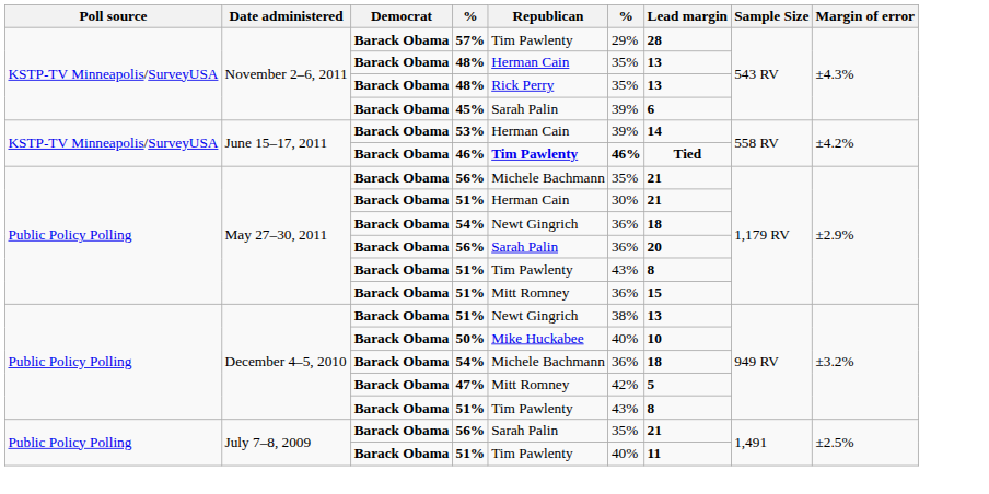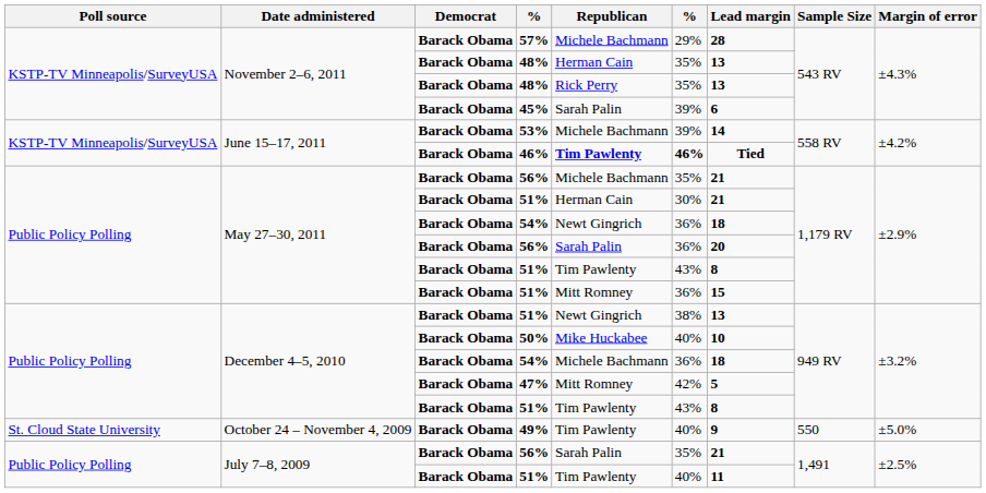 <table class="wikitable">
 <tr valign=bottom>
 <th>Poll source</th>
 <th>Date administered</th>
 <th>Democrat</th>
 <th>%</th>
 <th>Republican</th>
 <th>%</th>
 <th>Lead margin</th>
 <th>Sample Size</th>
 <th>Margin of error</th>
 </tr>
 <tr>
 <td rowspan=4><a href='#'>KSTP-TV Minneapolis</a>/<a href='#'>SurveyUSA</a></td>
 <td rowspan=4>November 2–6, 2011</td>
 <td><strong>Barack Obama</strong></td>
 <td><strong>57%</strong></td>
-<td>Tim Pawlenty</td>
+<td><a href='#'>Michele Bachmann</a></td>
 <td>29%</td>
 <td><strong>28</strong></td>
 <td rowspan=4>543 RV</td>
 <td rowspan=4>±4.3%</td>
 </tr>
 <tr>
 <td><strong>Barack Obama</strong></td>
 <td><strong>48%</strong></td>
 <td><a href='#'>Herman Cain</a></td>
 <td>35%</td>
 <td><strong>13</strong></td>
 </tr>
 <tr>
 <td><strong>Barack Obama</strong></td>
 <td><strong>48%</strong></td>
 <td><a href='#'>Rick Perry</a></td>
 <td>35%</td>
 <td><strong>13</strong></td>
 </tr>
 <tr>
 <td><strong>Barack Obama</strong></td>
 <td><strong>45%</strong></td>
 <td>Sarah Palin</td>
 <td>39%</td>
 <td><strong>6</strong></td>
 </tr>
 <tr>
 <td rowspan=2><a href='#'>KSTP-TV Minneapolis</a>/<a href='#'>SurveyUSA</a></td>
 <td rowspan=2>June 15–17, 2011</td>
 <td><strong>Barack Obama</strong></td>
 <td><strong>53%</strong></td>
-<td>Herman Cain</td>
+<td>Michele Bachmann</td>
 <td>39%</td>
 <td><strong>14</strong></td>
 <td rowspan=2>558 RV</td>
 <td rowspan=2>±4.2%</td>
 </tr>
 <tr>
 <td><strong>Barack Obama</strong></td>
 <td><strong>46%</strong></td>
 <td><strong><a href='#'>Tim Pawlenty</a></strong></td>
 <td><strong>46%</strong></td>
 <td align=center><strong>Tied</strong></td>
 </tr>
 <tr>
 <td rowspan=6><a href='#'>Public Policy Polling</a></td>
 <td rowspan=6>May 27–30, 2011</td>
 <td><strong>Barack Obama</strong></td>
 <td><strong>56%</strong></td>
 <td>Michele Bachmann</td>
 <td>35%</td>
 <td><strong>21</strong></td>
 <td rowspan=6>1,179 RV</td>
 <td rowspan=6>±2.9%</td>
 </tr>
 <tr>
 <td><strong>Barack Obama</strong></td>
 <td><strong>51%</strong></td>
 <td>Herman Cain</td>
 <td>30%</td>
 <td><strong>21</strong></td>
 </tr>
 <tr>
 <td><strong>Barack Obama</strong></td>
 <td><strong>54%</strong></td>
 <td>Newt Gingrich</td>
 <td>36%</td>
 <td><strong>18</strong></td>
 </tr>
 <tr>
 <td><strong>Barack Obama</strong></td>
 <td><strong>56%</strong></td>
 <td><a href='#'>Sarah Palin</a></td>
 <td>36%</td>
 <td><strong>20</strong></td>
 </tr>
 <tr>
 <td><strong>Barack Obama</strong></td>
 <td><strong>51%</strong></td>
 <td>Tim Pawlenty</td>
 <td>43%</td>
 <td><strong>8</strong></td>
 </tr>
 <tr>
 <td><strong>Barack Obama</strong></td>
 <td><strong>51%</strong></td>
 <td>Mitt Romney</td>
 <td>36%</td>
 <td><strong>15</strong></td>
 </tr>
 <tr>
 <td rowspan=5><a href='#'>Public Policy Polling</a></td>
 <td rowspan=5>December 4–5, 2010</td>
 <td><strong>Barack Obama</strong></td>
 <td><strong>51%</strong></td>
 <td>Newt Gingrich</td>
 <td>38%</td>
 <td><strong>13</strong></td>
 <td rowspan=5>949 RV</td>
 <td rowspan=5>±3.2%</td>
 </tr>
 <tr>
 <td><strong>Barack Obama</strong></td>
 <td><strong>50%</strong></td>
 <td><a href='#'>Mike Huckabee</a></td>
 <td>40%</td>
 <td><strong>10</strong></td>
 </tr>
 <tr>
 <td><strong>Barack Obama</strong></td>
 <td><strong>54%</strong></td>
 <td>Michele Bachmann</td>
 <td>36%</td>
 <td><strong>18</strong></td>
 </tr>
 <tr>
 <td><strong>Barack Obama</strong></td>
 <td><strong>47%</strong></td>
 <td>Mitt Romney</td>
 <td>42%</td>
 <td><strong>5</strong></td>
 </tr>
 <tr>
 <td><strong>Barack Obama</strong></td>
 <td><strong>51%</strong></td>
 <td>Tim Pawlenty</td>
 <td>43%</td>
 <td><strong>8</strong></td>
 </tr>
 <tr>
+<td><a href='#'>St. Cloud State University</a></td>
+<td>October 24 – November 4, 2009</td>
+<td><strong>Barack Obama</strong></td>
+<td><strong>49%</strong></td>
+<td>Tim Pawlenty</td>
+<td>40%</td>
+<td><strong>9</strong></td>
+<td>550</td>
+<td>±5.0%</td>
+</tr>
+<tr>
 <td rowspan=2><a href='#'>Public Policy Polling</a></td>
 <td rowspan=2>July 7–8, 2009</td>
 <td><strong>Barack Obama</strong></td>
 <td><strong>56%</strong></td>
 <td>Sarah Palin</td>
 <td>35%</td>
 <td><strong>21</strong></td>
 <td rowspan=2>1,491</td>
 <td rowspan=2>±2.5%</td>
 </tr>
 <tr>
 <td><strong>Barack Obama</strong></td>
 <td><strong>51%</strong></td>
 <td>Tim Pawlenty</td>
 <td>40%</td>
 <td><strong>11</strong></td>
 </tr>
 </table>
